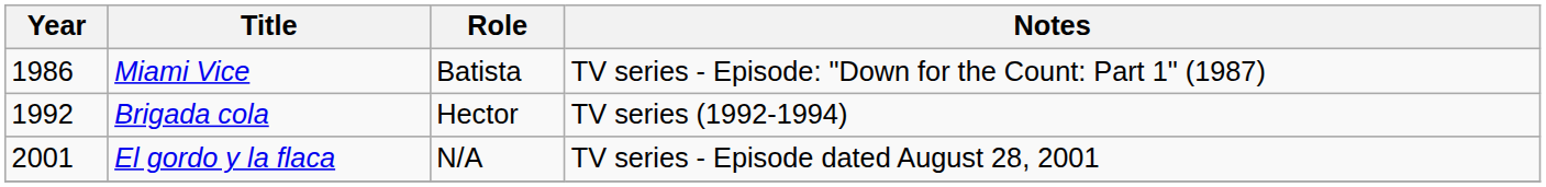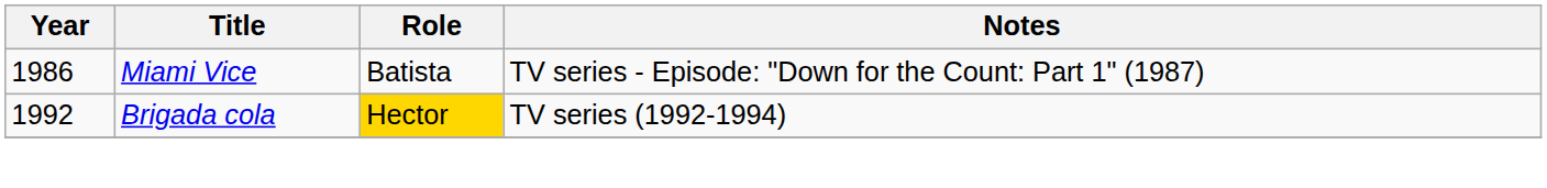 <table class="wikitable sortable" width=70%>
 <tr>
 <th>Year</th>
 <th>Title</th>
 <th>Role</th>
 <th class = "unsortable">Notes</th>
 </tr>
 <tr>
 <td>1986</td>
 <td><em><a href='#'>Miami Vice</a></em></td>
 <td>Batista</td>
 <td>TV series - Episode: "Down for the Count: Part 1" (1987)</td>
 </tr>
 <tr>
 <td>1992</td>
 <td><em><a href='#'>Brigada cola</a></em></td>
-<td>Hector</td>
+<td style="background: gold;">Hector</td>
 <td>TV series (1992-1994)</td>
-</tr>
-<tr>
-<td>2001</td>
-<td><em><a href='#'>El gordo y la flaca</a></em></td>
-<td>N/A</td>
-<td>TV series - Episode dated August 28, 2001</td>
 </tr>
 <tr>
 </tr>
 </table>
